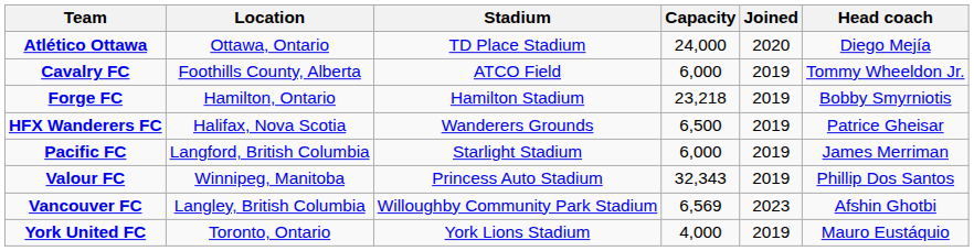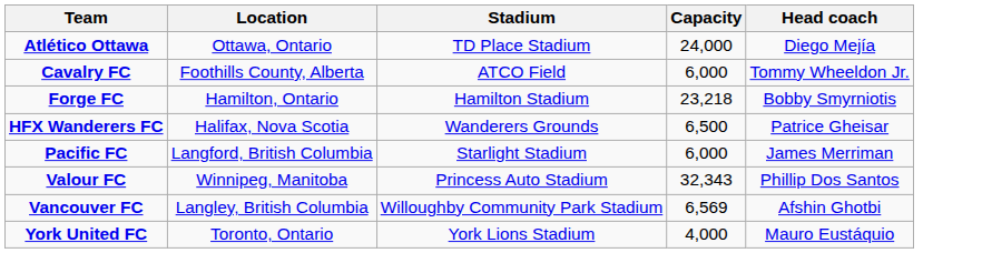 <table class="wikitable sortable" style="text-align:center">
 <tr>
 <th>Team</th>
 <th>Location</th>
 <th>Stadium</th>
 <th>Capacity</th>
-<th>Joined</th>
 <th>Head coach</th>
 </tr>
 <tr>
 <td><strong><a href='#'>Atlético Ottawa</a></strong></td>
 <td><a href='#'>Ottawa, Ontario</a></td>
 <td><a href='#'>TD Place Stadium</a></td>
 <td>24,000</td>
-<td>2020</td>
 <td><a href='#'>Diego Mejía</a></td>
 </tr>
 <tr>
 <td><strong><a href='#'>Cavalry FC</a></strong></td>
 <td><a href='#'>Foothills County, Alberta</a></td>
 <td><a href='#'>ATCO Field</a></td>
 <td>6,000</td>
-<td>2019</td>
 <td><a href='#'>Tommy Wheeldon Jr.</a></td>
 </tr>
 <tr>
 <td><strong><a href='#'>Forge FC</a></strong></td>
 <td><a href='#'>Hamilton, Ontario</a></td>
 <td><a href='#'>Hamilton Stadium</a></td>
 <td>23,218</td>
-<td>2019</td>
 <td><a href='#'>Bobby Smyrniotis</a></td>
 </tr>
 <tr>
 <td><strong><a href='#'>HFX Wanderers FC</a></strong></td>
 <td><a href='#'>Halifax, Nova Scotia</a></td>
 <td><a href='#'>Wanderers Grounds</a></td>
 <td>6,500</td>
-<td>2019</td>
 <td><a href='#'>Patrice Gheisar</a></td>
 </tr>
 <tr>
 <td><strong><a href='#'>Pacific FC</a></strong></td>
 <td><a href='#'>Langford, British Columbia</a></td>
 <td><a href='#'>Starlight Stadium</a></td>
 <td>6,000</td>
-<td>2019</td>
 <td><a href='#'>James Merriman</a></td>
 </tr>
 <tr>
 <td><strong><a href='#'>Valour FC</a></strong></td>
 <td><a href='#'>Winnipeg, Manitoba</a></td>
 <td><a href='#'>Princess Auto Stadium</a></td>
 <td>32,343</td>
-<td>2019</td>
 <td><a href='#'>Phillip Dos Santos</a></td>
 </tr>
 <tr>
 <td><strong><a href='#'>Vancouver FC</a></strong></td>
 <td><a href='#'>Langley, British Columbia</a></td>
 <td><a href='#'>Willoughby Community Park Stadium</a></td>
 <td>6,569</td>
-<td>2023</td>
 <td><a href='#'>Afshin Ghotbi</a></td>
 </tr>
 <tr>
 <td><strong><a href='#'>York United FC</a></strong></td>
 <td><a href='#'>Toronto, Ontario</a></td>
 <td><a href='#'>York Lions Stadium</a></td>
 <td>4,000</td>
-<td>2019</td>
 <td><a href='#'>Mauro Eustáquio</a></td>
 </tr>
 </table>
